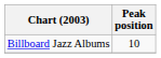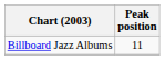 <table class="wikitable">
 <tr>
 <th>Chart (2003)</th>
 <th>Peak<br>position</th>
 </tr>
 <tr>
 <td><a href='#'>Billboard</a> Jazz Albums</td>
-<td align=center>10</td>
+<td align=center>11</td>
 </tr>
 <tr>
 </tr>
 </table>
